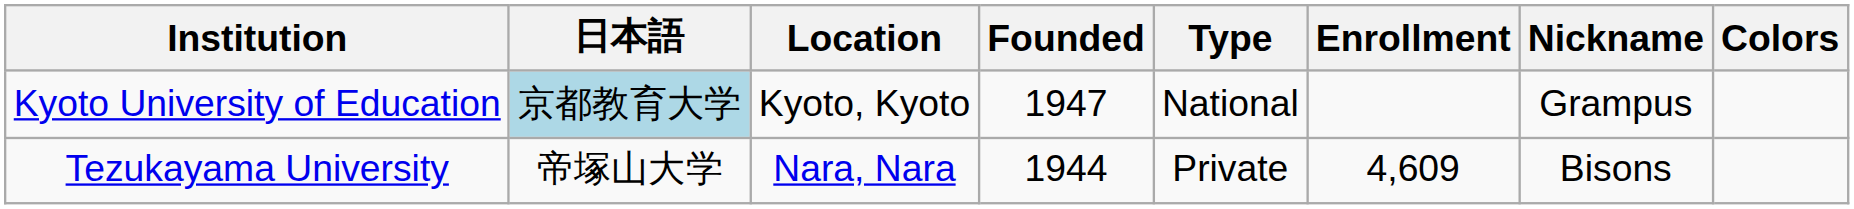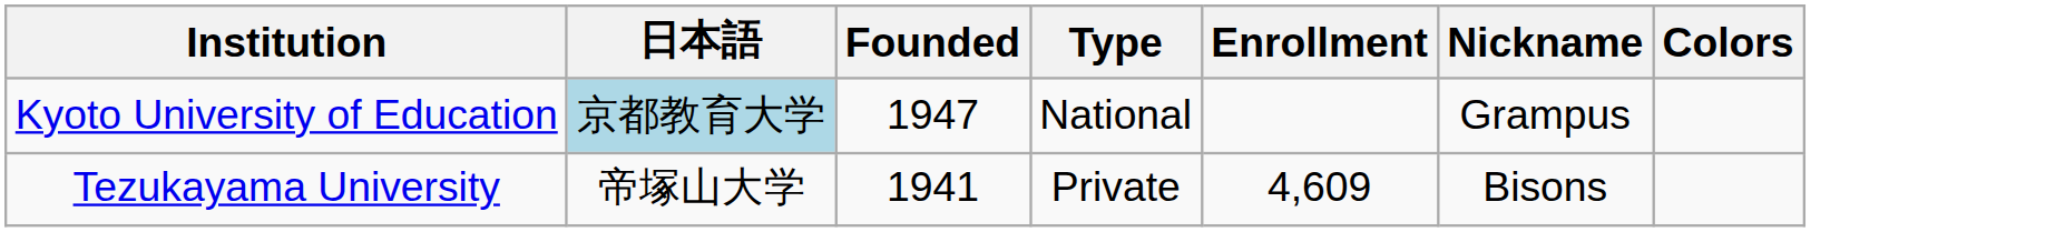 <table class="wikitable sortable" style="text-align: center;">
 <tr>
 <th>Institution</th>
 <th>日本語</th>
-<th>Location</th>
 <th>Founded</th>
 <th>Type</th>
 <th>Enrollment</th>
 <th>Nickname</th>
 <th>Colors</th>
 </tr>
 <tr>
 <td><a href='#'>Kyoto University of Education</a></td>
 <td style="background: lightblue;">京都教育大学</td>
-<td>Kyoto, Kyoto</td>
 <td>1947</td>
 <td>National</td>
 <td></td>
 <td>Grampus</td>
 <td></td>
 </tr>
 <tr>
 <td><a href='#'>Tezukayama University</a></td>
 <td>帝塚山大学</td>
-<td><a href='#'>Nara, Nara</a></td>
-<td>1944</td>
+<td>1941</td>
 <td>Private</td>
 <td>4,609</td>
 <td>Bisons</td>
 <td></td>
 </tr>
 </table>
